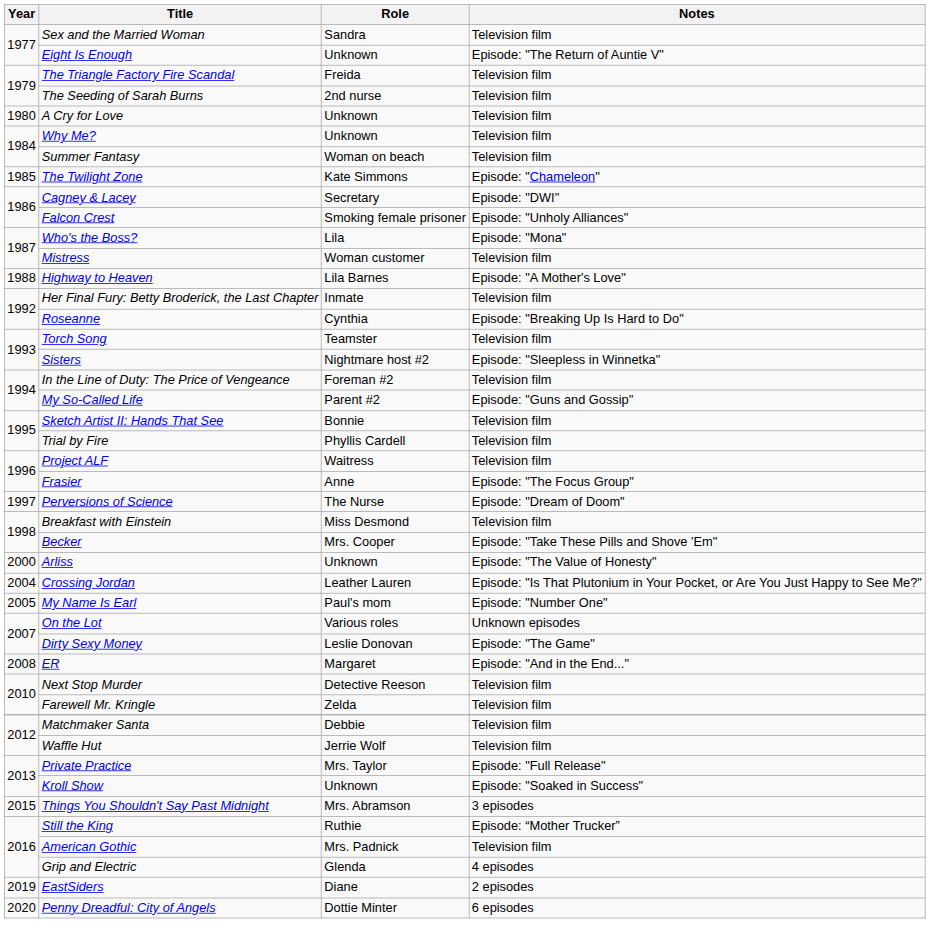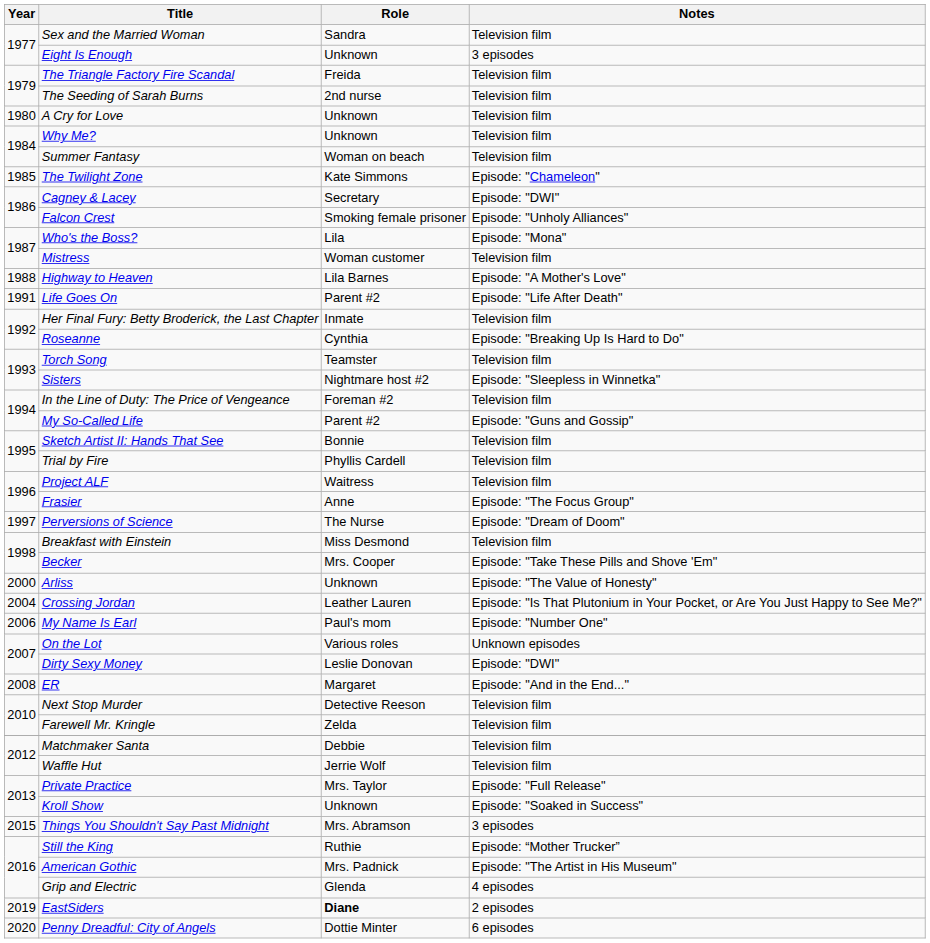 <table class="wikitable sortable">
 <tr>
 <th>Year</th>
 <th>Title</th>
 <th>Role</th>
 <th class="unsortable">Notes</th>
 </tr>
 <tr>
 <td rowspan=2>1977</td>
 <td><em>Sex and the Married Woman</em></td>
 <td>Sandra</td>
 <td>Television film</td>
 </tr>
 <tr>
 <td><em><a href='#'>Eight Is Enough</a></em></td>
 <td>Unknown</td>
-<td>Episode: "The Return of Auntie V"</td>
+<td>3 episodes</td>
 </tr>
 <tr>
 <td rowspan=2>1979</td>
 <td data-sort-value="Triangle Factory Fire Scandal, The"><em><a href='#'>The Triangle Factory Fire Scandal</a></em></td>
 <td>Freida</td>
 <td>Television film</td>
 </tr>
 <tr>
 <td data-sort-value="Seeding of Sarah Burns, The"><em>The Seeding of Sarah Burns</em></td>
 <td>2nd nurse</td>
 <td>Television film</td>
 </tr>
 <tr>
 <td>1980</td>
 <td data-sort-value="Cry for Love, A"><em>A Cry for Love</em></td>
 <td>Unknown</td>
 <td>Television film</td>
 </tr>
 <tr>
 <td rowspan=2>1984</td>
 <td><em><a href='#'>Why Me?</a></em></td>
 <td>Unknown</td>
 <td>Television film</td>
 </tr>
 <tr>
 <td><em>Summer Fantasy</em></td>
 <td>Woman on beach</td>
 <td>Television film</td>
 </tr>
 <tr>
 <td>1985</td>
 <td data-sort-value="Twilight Zone, The"><em><a href='#'>The Twilight Zone</a></em></td>
 <td>Kate Simmons</td>
 <td>Episode: "<a href='#'>Chameleon</a>"</td>
 </tr>
 <tr>
 <td rowspan=2>1986</td>
 <td><em><a href='#'>Cagney & Lacey</a></em></td>
 <td>Secretary</td>
 <td>Episode: "DWI"</td>
 </tr>
 <tr>
 <td><em><a href='#'>Falcon Crest</a></em></td>
 <td>Smoking female prisoner</td>
 <td>Episode: "Unholy Alliances"</td>
 </tr>
 <tr>
 <td rowspan=2>1987</td>
 <td><em><a href='#'>Who's the Boss?</a></em></td>
 <td>Lila</td>
 <td>Episode: "Mona"</td>
 </tr>
 <tr>
 <td><em><a href='#'>Mistress</a></em></td>
 <td>Woman customer</td>
 <td>Television film</td>
 </tr>
 <tr>
 <td>1988</td>
 <td><em><a href='#'>Highway to Heaven</a></em></td>
 <td>Lila Barnes</td>
 <td>Episode: "A Mother's Love"</td>
+</tr>
+<tr>
+<td>1991</td>
+<td><em><a href='#'>Life Goes On</a></em></td>
+<td>Parent #2</td>
+<td>Episode: "Life After Death"</td>
 </tr>
 <tr>
 <td rowspan=2>1992</td>
 <td><em>Her Final Fury: Betty Broderick, the Last Chapter</em></td>
 <td>Inmate</td>
 <td>Television film</td>
 </tr>
 <tr>
 <td><em><a href='#'>Roseanne</a></em></td>
 <td>Cynthia</td>
 <td>Episode: "Breaking Up Is Hard to Do"</td>
 </tr>
 <tr>
 <td rowspan=2>1993</td>
 <td><em><a href='#'>Torch Song</a></em></td>
 <td>Teamster</td>
 <td>Television film</td>
 </tr>
 <tr>
 <td><em><a href='#'>Sisters</a></em></td>
 <td>Nightmare host #2</td>
 <td>Episode: "Sleepless in Winnetka"</td>
 </tr>
 <tr>
 <td rowspan=2>1994</td>
 <td><em>In the Line of Duty: The Price of Vengeance</em></td>
 <td>Foreman #2</td>
 <td>Television film</td>
 </tr>
 <tr>
 <td><em><a href='#'>My So-Called Life</a></em></td>
 <td>Parent #2</td>
 <td>Episode: "Guns and Gossip"</td>
 </tr>
 <tr>
 <td rowspan=2>1995</td>
 <td><em><a href='#'>Sketch Artist II: Hands That See</a></em></td>
 <td>Bonnie</td>
 <td>Television film</td>
 </tr>
 <tr>
 <td><em>Trial by Fire</em></td>
 <td>Phyllis Cardell</td>
 <td>Television film</td>
 </tr>
 <tr>
 <td rowspan=2>1996</td>
 <td><em><a href='#'>Project ALF</a></em></td>
 <td>Waitress</td>
 <td>Television film</td>
 </tr>
 <tr>
 <td><em><a href='#'>Frasier</a></em></td>
 <td>Anne</td>
 <td>Episode: "The Focus Group"</td>
 </tr>
 <tr>
 <td>1997</td>
 <td><em><a href='#'>Perversions of Science</a></em></td>
 <td>The Nurse</td>
 <td>Episode: "Dream of Doom"</td>
 </tr>
 <tr>
 <td rowspan=2>1998</td>
 <td><em>Breakfast with Einstein</em></td>
 <td>Miss Desmond</td>
 <td>Television film</td>
 </tr>
 <tr>
 <td><em><a href='#'>Becker</a></em></td>
 <td>Mrs. Cooper</td>
 <td>Episode: "Take These Pills and Shove 'Em"</td>
 </tr>
 <tr>
 <td>2000</td>
 <td><em><a href='#'>Arliss</a></em></td>
 <td>Unknown</td>
 <td>Episode: "The Value of Honesty"</td>
 </tr>
 <tr>
 <td>2004</td>
 <td><em><a href='#'>Crossing Jordan</a></em></td>
 <td>Leather Lauren</td>
 <td>Episode: "Is That Plutonium in Your Pocket, or Are You Just Happy to See Me?"</td>
 </tr>
 <tr>
-<td>2005</td>
+<td>2006</td>
 <td><em><a href='#'>My Name Is Earl</a></em></td>
 <td>Paul's mom</td>
 <td>Episode: "Number One"</td>
 </tr>
 <tr>
 <td rowspan=2>2007</td>
 <td><em><a href='#'>On the Lot</a></em></td>
 <td>Various roles</td>
 <td>Unknown episodes</td>
 </tr>
 <tr>
 <td><em><a href='#'>Dirty Sexy Money</a></em></td>
 <td>Leslie Donovan</td>
-<td>Episode: "The Game"</td>
+<td>Episode: "DWI"</td>
 </tr>
 <tr>
 <td>2008</td>
 <td><em><a href='#'>ER</a></em></td>
 <td>Margaret</td>
 <td>Episode: "And in the End..."</td>
 </tr>
 <tr>
 <td rowspan=2>2010</td>
 <td><em>Next Stop Murder</em></td>
 <td>Detective Reeson</td>
 <td>Television film</td>
 </tr>
 <tr>
 <td><em>Farewell Mr. Kringle</em></td>
 <td>Zelda</td>
 <td>Television film</td>
 </tr>
 <tr>
 </tr>
 <tr>
 <td rowspan=2>2012</td>
 <td><em>Matchmaker Santa</em></td>
 <td>Debbie</td>
 <td>Television film</td>
 </tr>
 <tr>
 <td><em>Waffle Hut</em></td>
 <td>Jerrie Wolf</td>
 <td>Television film</td>
 </tr>
 <tr>
 <td rowspan=2>2013</td>
 <td><em><a href='#'>Private Practice</a></em></td>
 <td>Mrs. Taylor</td>
 <td>Episode: "Full Release"</td>
 </tr>
 <tr>
 <td><em><a href='#'>Kroll Show</a></em></td>
 <td>Unknown</td>
 <td>Episode: "Soaked in Success"</td>
 </tr>
 <tr>
 <td>2015</td>
 <td><em><a href='#'>Things You Shouldn't Say Past Midnight</a></em></td>
 <td>Mrs. Abramson</td>
 <td>3 episodes</td>
 </tr>
 <tr>
 <td rowspan=3>2016</td>
 <td><em><a href='#'>Still the King</a></em></td>
 <td>Ruthie</td>
 <td>Episode: “Mother Trucker”</td>
 </tr>
 <tr>
 <td><em><a href='#'>American Gothic</a></em></td>
 <td>Mrs. Padnick</td>
-<td>Television film</td>
+<td>Episode: "The Artist in His Museum"</td>
 </tr>
 <tr>
 <td><em>Grip and Electric</em></td>
 <td>Glenda</td>
 <td>4 episodes</td>
 </tr>
 <tr>
 <td>2019</td>
 <td><em><a href='#'>EastSiders</a></em></td>
-<td>Diane</td>
+<td><strong>Diane</strong></td>
 <td>2 episodes</td>
 </tr>
 <tr>
 <td>2020</td>
 <td><em><a href='#'>Penny Dreadful: City of Angels</a></em></td>
 <td>Dottie Minter</td>
 <td>6 episodes</td>
 </tr>
 </table>
